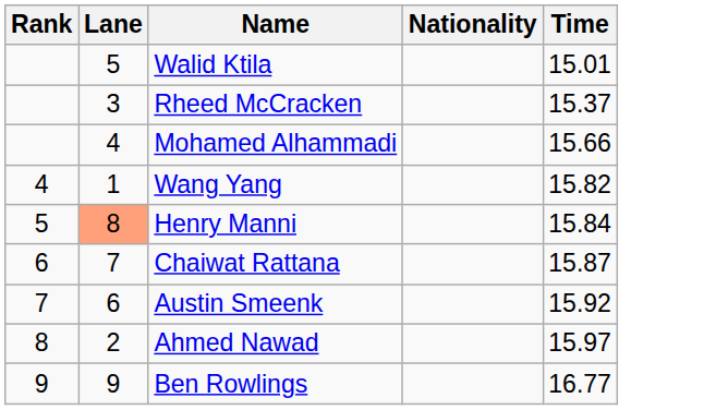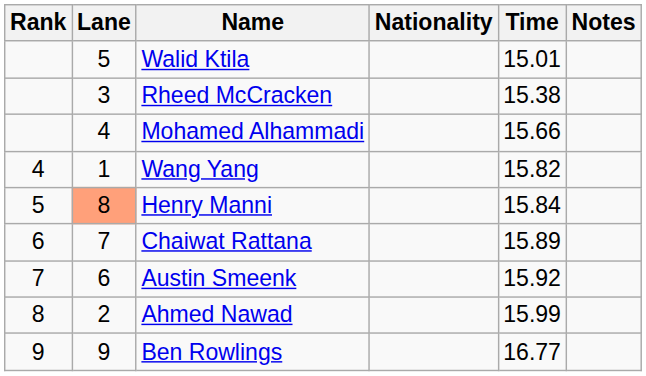 <table class="wikitable sortable" style="text-align:center">
 <tr>
 <th>Rank</th>
 <th>Lane</th>
 <th>Name</th>
 <th>Nationality</th>
 <th>Time</th>
+<th>Notes</th>
 </tr>
 <tr>
 <td></td>
 <td>5</td>
 <td align="left"><a href='#'>Walid Ktila</a></td>
 <td align="left"></td>
 <td>15.01</td>
+<td></td>
 </tr>
 <tr>
 <td></td>
 <td>3</td>
 <td align="left"><a href='#'>Rheed McCracken</a></td>
 <td align="left"></td>
-<td>15.37</td>
+<td>15.38</td>
+<td></td>
 </tr>
 <tr>
 <td></td>
 <td>4</td>
 <td align="left"><a href='#'>Mohamed Alhammadi</a></td>
 <td align="left"></td>
 <td>15.66</td>
+<td></td>
 </tr>
 <tr>
 <td>4</td>
 <td>1</td>
 <td align="left"><a href='#'>Wang Yang</a></td>
 <td align="left"></td>
 <td>15.82</td>
+<td></td>
 </tr>
 <tr>
 <td>5</td>
 <td style="background: lightsalmon;">8</td>
 <td align="left"><a href='#'>Henry Manni</a></td>
 <td align="left"></td>
 <td>15.84</td>
+<td></td>
 </tr>
 <tr>
 <td>6</td>
 <td>7</td>
 <td align="left"><a href='#'>Chaiwat Rattana</a></td>
 <td align="left"></td>
-<td>15.87</td>
+<td>15.89</td>
+<td></td>
 </tr>
 <tr>
 <td>7</td>
 <td>6</td>
 <td align="left"><a href='#'>Austin Smeenk</a></td>
 <td align="left"></td>
 <td>15.92</td>
+<td></td>
 </tr>
 <tr>
 <td>8</td>
 <td>2</td>
 <td align="left"><a href='#'>Ahmed Nawad</a></td>
 <td align="left"></td>
-<td>15.97</td>
+<td>15.99</td>
+<td></td>
 </tr>
 <tr>
 <td>9</td>
 <td>9</td>
 <td align="left"><a href='#'>Ben Rowlings</a></td>
 <td align="left"></td>
 <td>16.77</td>
+<td></td>
 </tr>
 </table>
